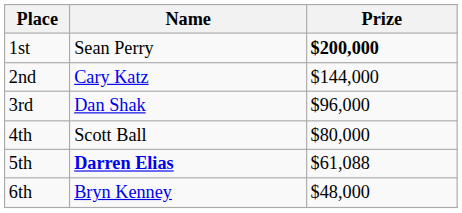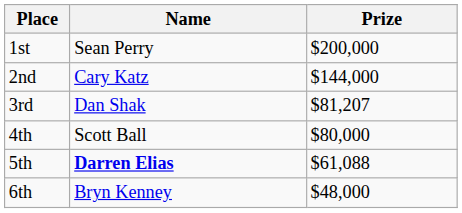 <table class="wikitable">
 <tr>
 <th width="50">Place</th>
 <th width="200">Name</th>
 <th width="125">Prize</th>
 </tr>
 <tr>
 <td>1st</td>
 <td> Sean Perry</td>
-<td><strong>$200,000</strong></td>
+<td>$200,000</td>
 </tr>
 <tr>
 <td>2nd</td>
 <td> <a href='#'>Cary Katz</a></td>
 <td>$144,000</td>
 </tr>
 <tr>
 <td>3rd</td>
 <td> <a href='#'>Dan Shak</a></td>
-<td>$96,000</td>
+<td>$81,207</td>
 </tr>
 <tr>
 <td>4th</td>
 <td> Scott Ball</td>
 <td>$80,000</td>
 </tr>
 <tr>
 <td>5th</td>
 <td><strong> <a href='#'>Darren Elias</a></strong></td>
 <td>$61,088</td>
 </tr>
 <tr>
 <td>6th</td>
 <td> <a href='#'>Bryn Kenney</a></td>
 <td>$48,000</td>
 </tr>
 </table>
